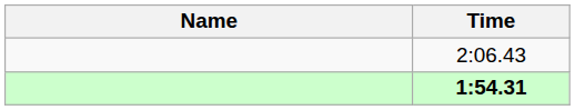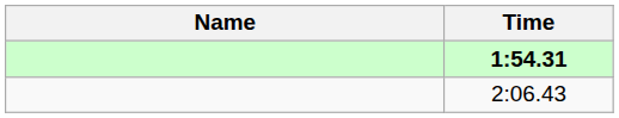 <table class="wikitable" style="text-align:center;">
 <tr>
 <th style="width:19em">Name</th>
 <th style="width:7em">Time</th>
 </tr>
+<tr bgcolor=ccffcc>
+<td align=left><strong></strong></td>
+<td><strong>1:54.31</strong></td>
+</tr>
 <tr>
 <td align=left></td>
 <td>2:06.43</td>
 </tr>
-<tr bgcolor=ccffcc>
-<td align=left><strong></strong></td>
-<td><strong>1:54.31</strong></td>
-</tr>
 </table>
